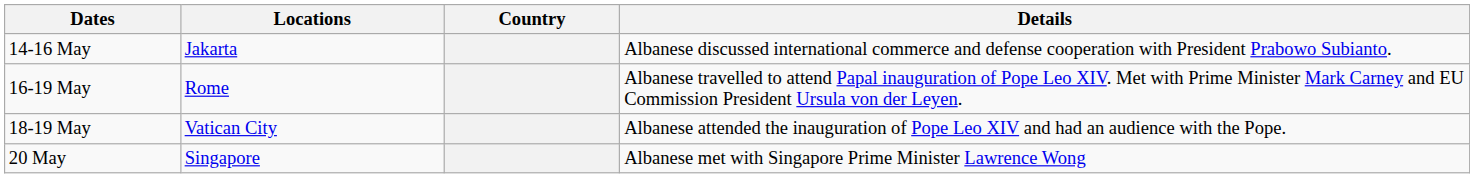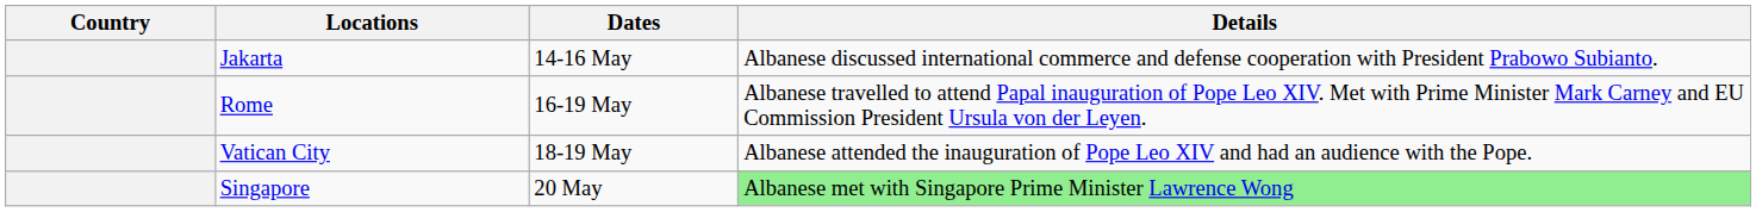 <table class="wikitable sortable" border="1" style="margin: 1em auto 1em auto">
 <tr>
+<th scope="col" style="width: 12%;">Country</th>
+<th scope="col" style="width: 18%;">Locations</th>
 <th scope="col" style="width: 12%;">Dates</th>
-<th scope="col" style="width: 18%;">Locations</th>
-<th scope="col" style="width: 12%;">Country</th>
 <th scope="col" style="width: 58%;" class="unsortable">Details</th>
 </tr>
 <tr>
+<th scope="row"></th>
+<td><a href='#'>Jakarta</a></td>
 <td>14-16 May</td>
-<td><a href='#'>Jakarta</a></td>
-<th scope="row"></th>
 <td>Albanese discussed international commerce and defense cooperation with President <a href='#'>Prabowo Subianto</a>.</td>
 </tr>
 <tr>
+<th scope="row"></th>
+<td><a href='#'>Rome</a></td>
 <td>16-19 May</td>
-<td><a href='#'>Rome</a></td>
-<th scope="row"></th>
 <td>Albanese travelled to attend <a href='#'>Papal inauguration of Pope Leo XIV</a>. Met with Prime Minister <a href='#'>Mark Carney</a> and EU Commission President <a href='#'>Ursula von der Leyen</a>.</td>
 </tr>
 <tr>
+<th scope="row"></th>
+<td><a href='#'>Vatican City</a></td>
 <td>18-19 May</td>
-<td><a href='#'>Vatican City</a></td>
-<th scope="row"></th>
 <td>Albanese attended the inauguration of <a href='#'>Pope Leo XIV</a> and had an audience with the Pope.</td>
 </tr>
 <tr>
+<th scope="row"></th>
+<td><a href='#'>Singapore</a></td>
 <td>20 May</td>
-<td><a href='#'>Singapore</a></td>
-<th scope="row"></th>
-<td>Albanese met with Singapore Prime Minister <a href='#'>Lawrence Wong</a></td>
+<td style="background: lightgreen;">Albanese met with Singapore Prime Minister <a href='#'>Lawrence Wong</a></td>
 </tr>
 </table>
